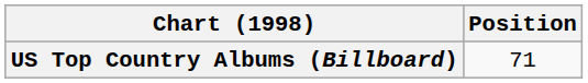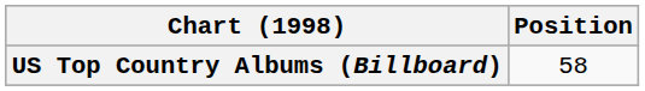 <table class="wikitable plainrowheaders" style="text-align:center">
 <tr>
 <th scope="col">Chart (1998)</th>
 <th scope="col">Position</th>
 </tr>
 <tr>
 <th scope="row">US Top Country Albums (<em>Billboard</em>)</th>
-<td>71</td>
+<td>58</td>
 </tr>
 </table>
